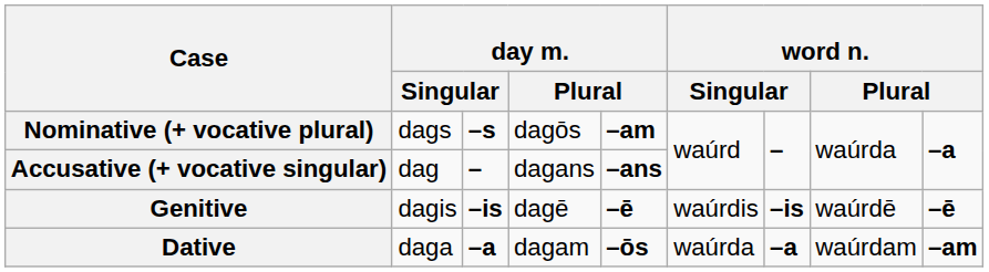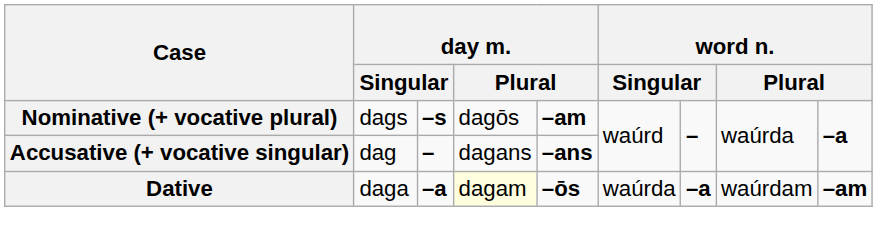 <table class="wikitable">
 <tr>
 <th rowspan="2">Case</th>
 <th colspan="4"><br> day m.</th>
 <th colspan="4"><br> word n.</th>
 </tr>
 <tr>
 <th colspan="2"><strong>Singular</strong></th>
 <th colspan="2"><strong>Plural</strong></th>
 <th colspan="2"><strong>Singular</strong></th>
 <th colspan="2"><strong>Plural</strong></th>
 </tr>
 <tr>
 <th><strong>Nominative (+ vocative plural) </strong></th>
 <td>dags</td>
 <td><strong>–s</strong></td>
 <td>dagōs</td>
 <td><strong>–am</strong></td>
 <td rowspan="2">waúrd</td>
 <td rowspan="2"><strong>–</strong></td>
 <td rowspan="2">waúrda</td>
 <td rowspan="2"><strong>–a</strong></td>
 </tr>
 <tr>
 <th><strong>Accusative (+ vocative singular)</strong></th>
 <td>dag</td>
 <td><strong>–</strong></td>
 <td>dagans</td>
 <td><strong>–ans</strong></td>
 </tr>
 <tr>
-<th><strong>Genitive</strong></th>
-<td>dagis</td>
-<td><strong>–is</strong></td>
-<td>dagē</td>
-<td><strong>–ē</strong></td>
-<td>waúrdis</td>
-<td><strong>–is</strong></td>
-<td>waúrdē</td>
-<td><strong>–ē</strong></td>
-</tr>
-<tr>
 <th><strong>Dative</strong></th>
 <td>daga</td>
 <td><strong>–a</strong></td>
-<td>dagam</td>
+<td style="background: lightyellow;">dagam</td>
 <td><strong>–ōs</strong></td>
 <td>waúrda</td>
 <td><strong>–a</strong></td>
 <td>waúrdam</td>
 <td><strong>–am</strong></td>
 </tr>
 </table>
